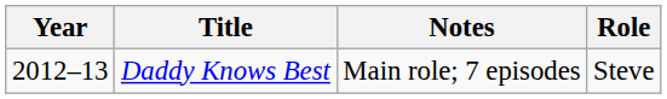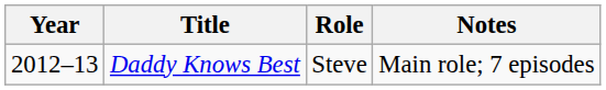 <table class="wikitable">
 <tr>
 <th>Year</th>
 <th>Title</th>
+<th>Role</th>
 <th class="unsortable">Notes</th>
-<th>Role</th>
 </tr>
 <tr>
 <td>2012–13</td>
 <td><em><a href='#'>Daddy Knows Best</a></em></td>
+<td>Steve</td>
 <td>Main role; 7 episodes</td>
-<td>Steve</td>
 </tr>
 </table>
